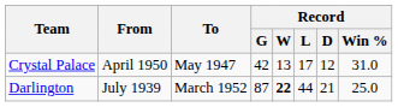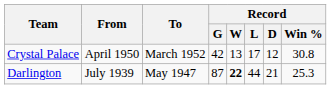 <table class="wikitable" style="text-align: center">
 <tr>
 <th rowspan="2">Team</th>
 <th rowspan="2">From</th>
 <th rowspan="2">To</th>
 <th colspan="5">Record</th>
 </tr>
 <tr>
 <th>G</th>
 <th>W</th>
 <th>L</th>
 <th>D</th>
 <th>Win %</th>
 </tr>
 <tr>
 <td align=left><a href='#'>Crystal Palace</a></td>
 <td align=left>April 1950</td>
-<td align=left>May 1947</td>
+<td align=left>March 1952</td>
 <td>42</td>
 <td>13</td>
 <td>17</td>
 <td>12</td>
-<td>31.0</td>
+<td>30.8</td>
 </tr>
 <tr>
 <td align=left><a href='#'>Darlington</a></td>
 <td align=left>July 1939</td>
-<td align=left>March 1952</td>
+<td align=left>May 1947</td>
 <td>87</td>
 <td><strong>22</strong></td>
 <td>44</td>
 <td>21</td>
-<td>25.0</td>
+<td>25.3</td>
 </tr>
 </table>
